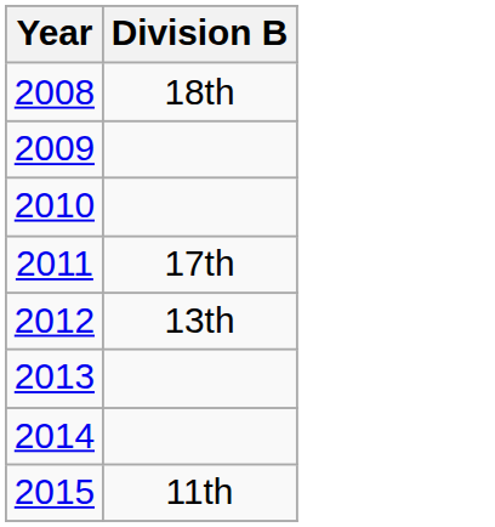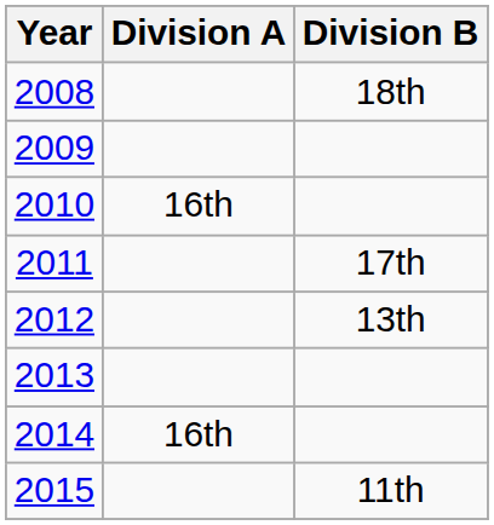 <table class="wikitable" style="text-align:center">
 <tr>
 <th>Year</th>
+<th>Division A</th>
 <th>Division B</th>
 </tr>
 <tr>
 <td><a href='#'>2008</a></td>
+<td></td>
 <td>18th</td>
 </tr>
 <tr>
 <td><a href='#'>2009</a></td>
 <td></td>
+<td></td>
 </tr>
 <tr>
 <td><a href='#'>2010</a></td>
+<td>16th</td>
 <td></td>
 </tr>
 <tr>
 <td><a href='#'>2011</a></td>
+<td></td>
 <td>17th</td>
 </tr>
 <tr>
 <td><a href='#'>2012</a></td>
+<td></td>
 <td>13th</td>
 </tr>
 <tr>
 <td><a href='#'>2013</a></td>
 <td></td>
+<td></td>
 </tr>
 <tr>
 <td><a href='#'>2014</a></td>
+<td>16th</td>
 <td></td>
 </tr>
 <tr>
 <td><a href='#'>2015</a></td>
+<td></td>
 <td>11th</td>
 </tr>
 </table>
